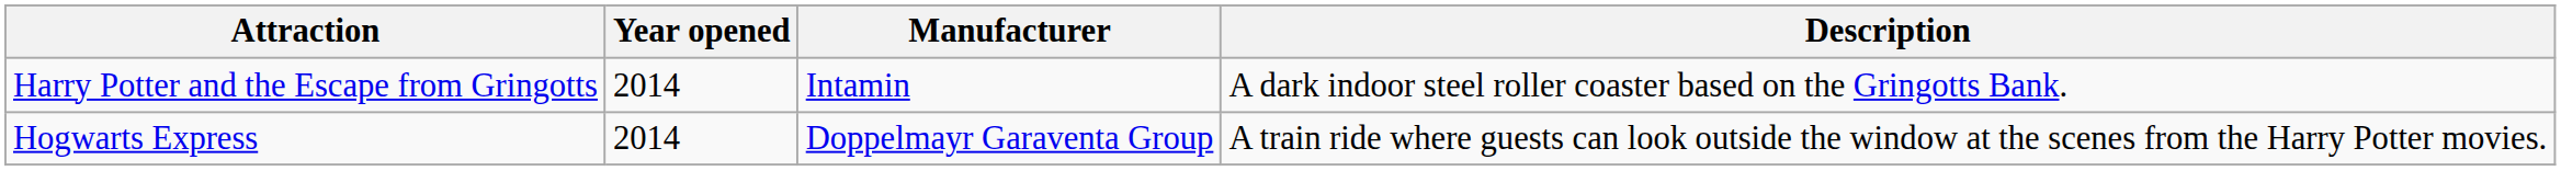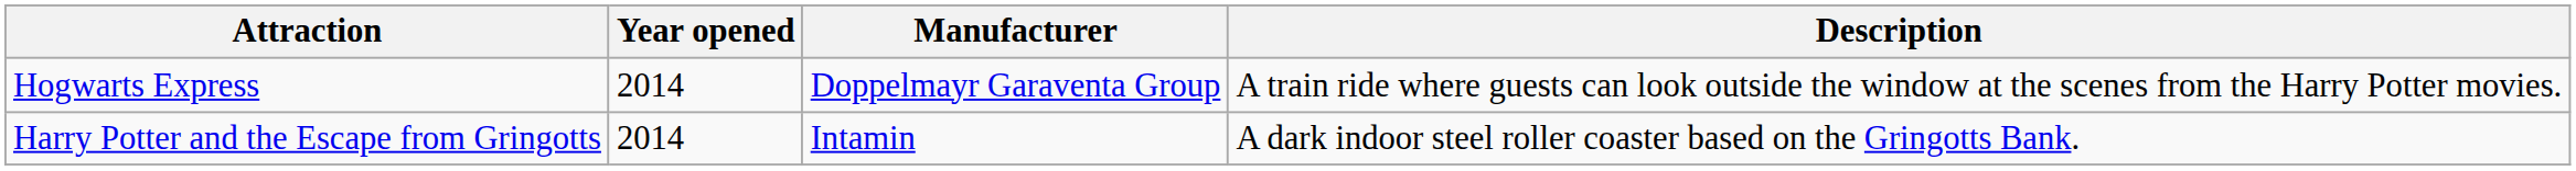 <table class="wikitable sortable">
 <tr>
 <th>Attraction</th>
 <th>Year opened</th>
 <th>Manufacturer</th>
 <th>Description</th>
 </tr>
 <tr>
+<td><a href='#'>Hogwarts Express</a></td>
+<td>2014</td>
+<td><a href='#'>Doppelmayr Garaventa Group</a></td>
+<td>A train ride where guests can look outside the window at the scenes from the Harry Potter movies.</td>
+</tr>
+<tr>
 <td><a href='#'>Harry Potter and the Escape from Gringotts</a></td>
 <td>2014</td>
 <td><a href='#'>Intamin</a></td>
 <td>A dark indoor steel roller coaster based on the <a href='#'>Gringotts Bank</a>.</td>
 </tr>
-<tr>
-<td><a href='#'>Hogwarts Express</a></td>
-<td>2014</td>
-<td><a href='#'>Doppelmayr Garaventa Group</a></td>
-<td>A train ride where guests can look outside the window at the scenes from the Harry Potter movies.</td>
-</tr>
 </table>
